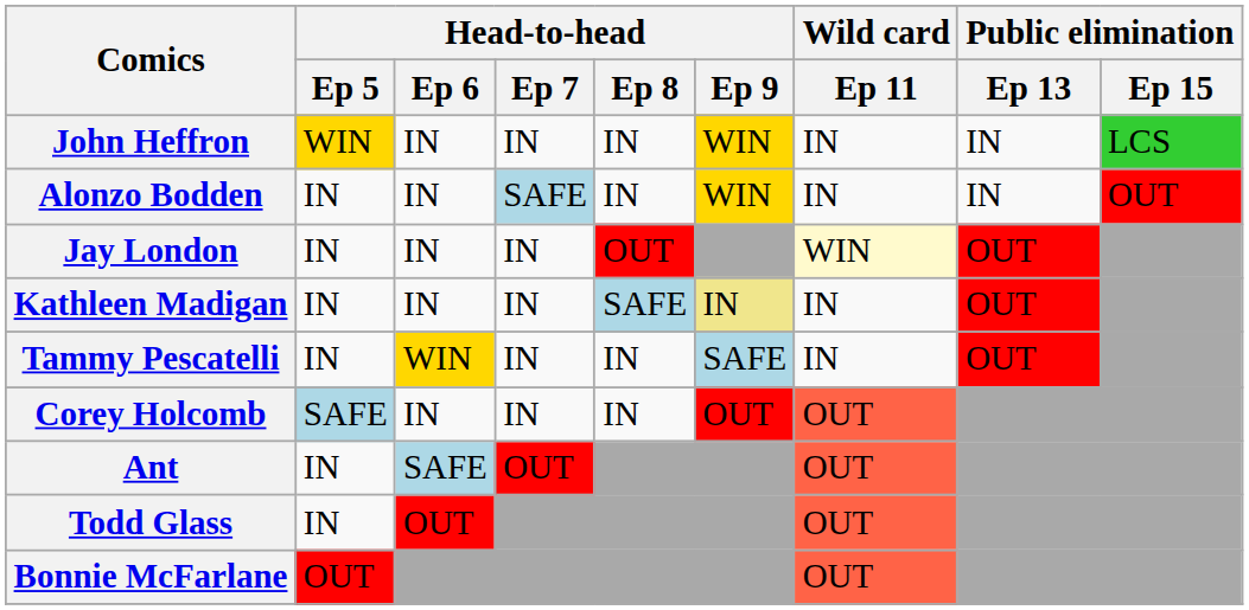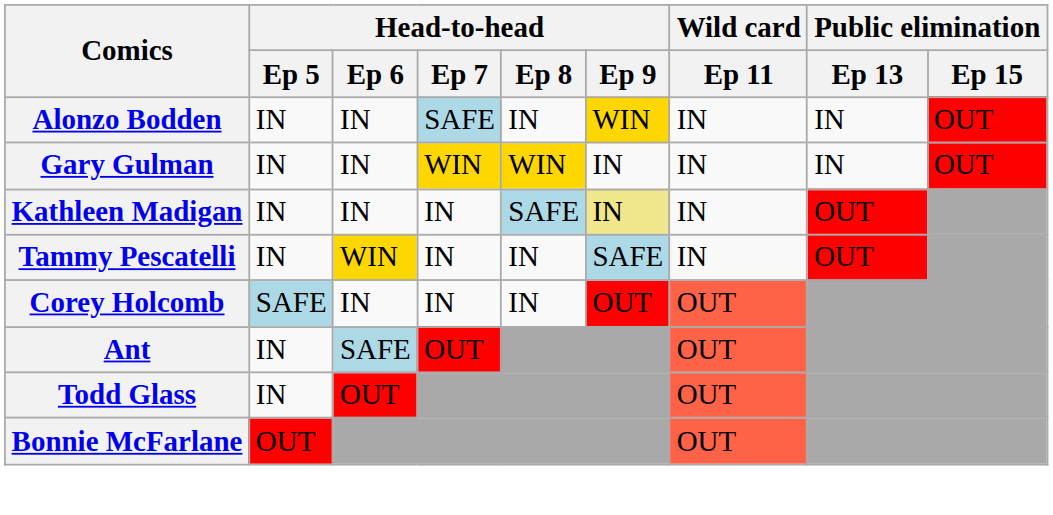 <table class="wikitable">
 <tr>
 <th rowspan="2">Comics</th>
 <th colspan=5>Head-to-head</th>
 <th>Wild card</th>
 <th colspan=2>Public elimination</th>
 </tr>
 <tr>
 <th>Ep 5</th>
 <th>Ep 6</th>
 <th>Ep 7</th>
 <th>Ep 8</th>
 <th>Ep 9</th>
 <th>Ep 11</th>
 <th>Ep 13</th>
 <th>Ep 15</th>
 </tr>
 <tr>
-<th><a href='#'>John Heffron</a></th>
-<td style="background:gold;">WIN</td>
-<td>IN</td>
-<td>IN</td>
-<td>IN</td>
-<td style="background:gold;">WIN</td>
-<td>IN</td>
-<td>IN</td>
-<td style="background:limegreen;">LCS</td>
-</tr>
-<tr>
 <th><a href='#'>Alonzo Bodden</a></th>
 <td>IN</td>
 <td>IN</td>
 <td style="background:lightblue;">SAFE</td>
 <td>IN</td>
 <td style="background:gold;">WIN</td>
 <td>IN</td>
 <td>IN</td>
 <td style="background:red;">OUT</td>
 </tr>
 <tr>
-<th><a href='#'>Jay London</a></th>
+<th><a href='#'>Gary Gulman</a></th>
+<td>IN</td>
+<td>IN</td>
+<td style="background:gold;">WIN</td>
+<td style="background:gold;">WIN</td>
 <td>IN</td>
 <td>IN</td>
 <td>IN</td>
 <td style="background:red;">OUT</td>
-<td style="background:darkgrey;"></td>
-<td style="background:lemonchiffon;">WIN</td>
-<td style="background:red;">OUT</td>
-<td style="background:darkgrey;"></td>
 </tr>
 <tr>
 <th><a href='#'>Kathleen Madigan</a></th>
 <td>IN</td>
 <td>IN</td>
 <td>IN</td>
 <td style="background:lightblue;">SAFE</td>
 <td style="background: khaki;">IN</td>
 <td>IN</td>
 <td style="background:red;">OUT</td>
 <td style="background:darkgrey;"></td>
 </tr>
 <tr>
 <th><a href='#'>Tammy Pescatelli</a></th>
 <td>IN</td>
 <td style="background:gold;">WIN</td>
 <td>IN</td>
 <td>IN</td>
 <td style="background:lightblue;">SAFE</td>
 <td>IN</td>
 <td style="background:red;">OUT</td>
 <td style="background:darkgrey;"></td>
 </tr>
 <tr>
 <th><a href='#'>Corey Holcomb</a></th>
 <td style="background:lightblue;">SAFE</td>
 <td>IN</td>
 <td>IN</td>
 <td>IN</td>
 <td style="background:red;">OUT</td>
 <td style="background:tomato;">OUT</td>
 <td colspan="2" style="background:darkgrey;"></td>
 </tr>
 <tr>
 <th><a href='#'>Ant</a></th>
 <td>IN</td>
 <td style="background:lightblue;">SAFE</td>
 <td style="background:red;">OUT</td>
 <td colspan="2" style="background:darkgrey;"></td>
 <td style="background:tomato;">OUT</td>
 <td colspan="2" style="background:darkgrey;"></td>
 </tr>
 <tr>
 <th><a href='#'>Todd Glass</a></th>
 <td>IN</td>
 <td style="background:red;">OUT</td>
 <td colspan="3" style="background:darkgrey;"></td>
 <td style="background:tomato;">OUT</td>
 <td colspan="2" style="background:darkgrey;"></td>
 </tr>
 <tr>
 <th><a href='#'>Bonnie McFarlane</a></th>
 <td style="background:red;">OUT</td>
 <td colspan="4" style="background:darkgrey;"></td>
 <td style="background:tomato;">OUT</td>
 <td colspan="2" style="background:darkgrey;"></td>
 </tr>
 </table>
